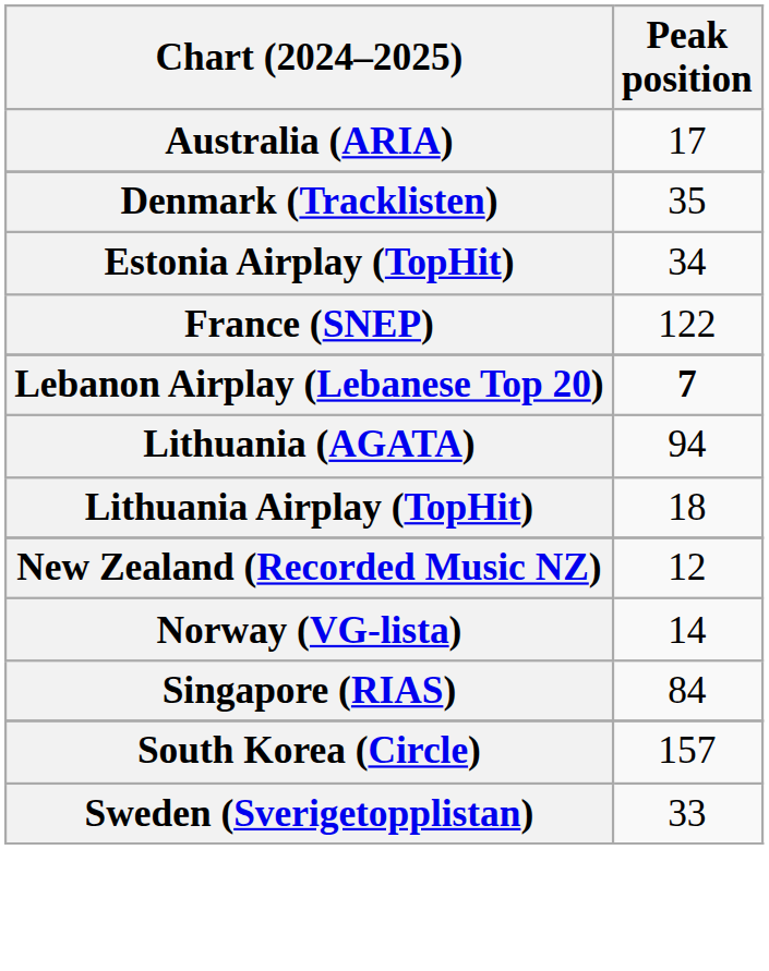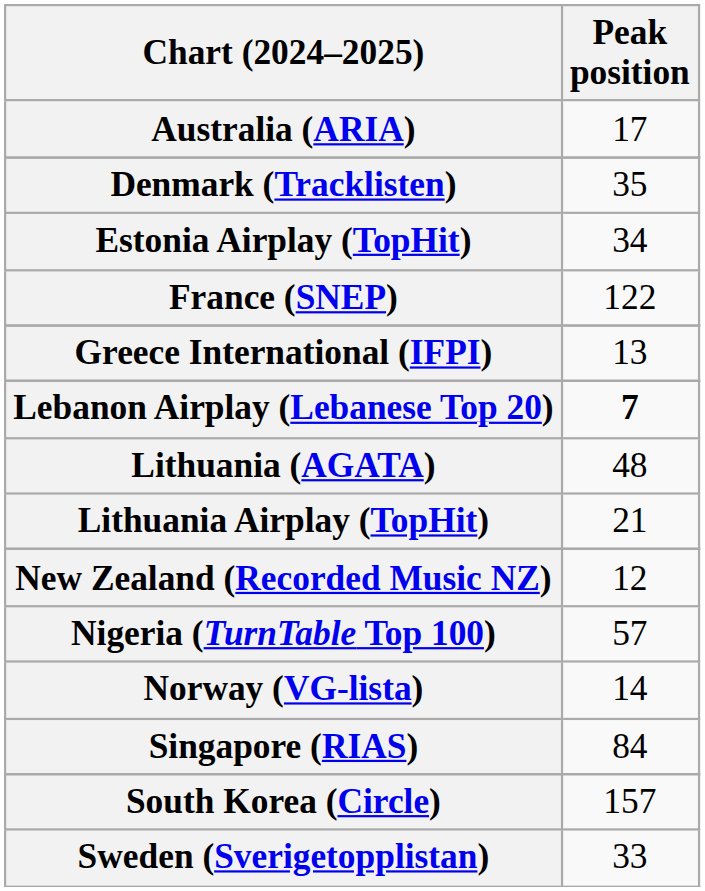 <table class="wikitable sortable plainrowheaders" style="text-align:center">
 <tr>
 <th scope="col">Chart (2024–2025)</th>
 <th scope="col">Peak<br>position</th>
 </tr>
 <tr>
 <th scope="row">Australia (<a href='#'>ARIA</a>)</th>
 <td>17</td>
 </tr>
 <tr>
 </tr>
 <tr>
 </tr>
 <tr>
 </tr>
 <tr>
 </tr>
 <tr>
 </tr>
 <tr>
 <th scope="row">Denmark (<a href='#'>Tracklisten</a>)</th>
 <td>35</td>
 </tr>
 <tr>
 <th scope="row">Estonia Airplay (<a href='#'>TopHit</a>)</th>
 <td>34</td>
 </tr>
 <tr>
 <th scope="row">France (<a href='#'>SNEP</a>)</th>
 <td>122</td>
 </tr>
 <tr>
 </tr>
 <tr>
 </tr>
 <tr>
+<th scope="row">Greece International (<a href='#'>IFPI</a>)</th>
+<td>13</td>
+</tr>
+<tr>
 </tr>
 <tr>
 <th scope="row">Lebanon Airplay (<a href='#'>Lebanese Top 20</a>)</th>
 <td><strong>7</strong></td>
 </tr>
 <tr>
 <th scope="row">Lithuania (<a href='#'>AGATA</a>)</th>
-<td>94</td>
+<td>48</td>
 </tr>
 <tr>
 <th scope="row">Lithuania Airplay (<a href='#'>TopHit</a>)</th>
-<td>18</td>
+<td>21</td>
 </tr>
 <tr>
 </tr>
 <tr>
 <th scope="row">New Zealand (<a href='#'>Recorded Music NZ</a>)</th>
 <td>12</td>
+</tr>
+<tr>
+<th scope="row">Nigeria (<a href='#'><em>TurnTable</em> Top 100</a>)</th>
+<td>57</td>
 </tr>
 <tr>
 <th scope="row">Norway (<a href='#'>VG-lista</a>)</th>
 <td>14</td>
 </tr>
 <tr>
 <th scope="row">Singapore (<a href='#'>RIAS</a>)</th>
 <td>84</td>
 </tr>
 <tr>
 </tr>
 <tr>
 </tr>
 <tr>
 <th scope="row">South Korea  (<a href='#'>Circle</a>)</th>
 <td>157</td>
 </tr>
 <tr>
 <th scope="row">Sweden (<a href='#'>Sverigetopplistan</a>)</th>
 <td>33</td>
 </tr>
 <tr>
 </tr>
 <tr>
 </tr>
 <tr>
 </tr>
 <tr>
 </tr>
 <tr>
 </tr>
 <tr>
 </tr>
 <tr>
 </tr>
 </table>
